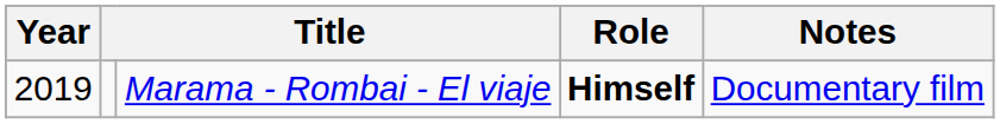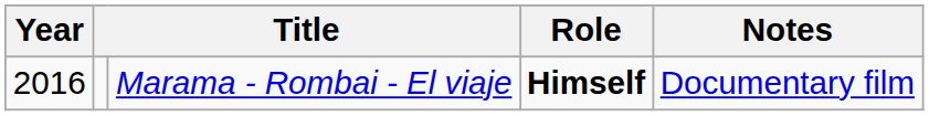 <table class="wikitable">
 <tr>
 <th>Year</th>
 <th colspan="2">Title</th>
 <th>Role</th>
 <th>Notes</th>
 </tr>
 <tr>
-<td>2019</td>
+<td>2016</td>
 <td></td>
 <td><em><a href='#'>Marama - Rombai - El viaje</a></em></td>
 <td><strong>Himself</strong></td>
 <td><a href='#'>Documentary film</a></td>
 </tr>
 </table>
